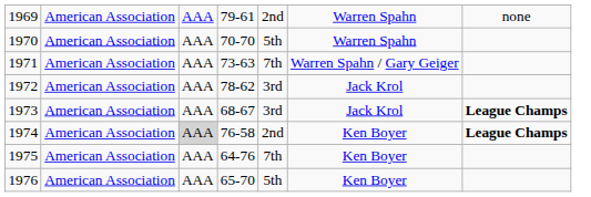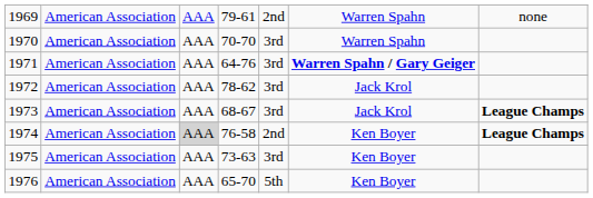 <table class="wikitable" style="text-align:center">
 <tr>
 <td>1969</td>
 <td><a href='#'>American Association</a></td>
 <td><a href='#'>AAA</a></td>
 <td>79-61</td>
 <td>2nd</td>
 <td><a href='#'>Warren Spahn</a></td>
 <td>none</td>
 </tr>
 <tr>
 <td>1970</td>
 <td><a href='#'>American Association</a></td>
 <td>AAA</td>
 <td>70-70</td>
-<td>5th</td>
+<td>3rd</td>
 <td><a href='#'>Warren Spahn</a></td>
 <td></td>
 </tr>
 <tr>
 <td>1971</td>
 <td><a href='#'>American Association</a></td>
 <td>AAA</td>
-<td>73-63</td>
-<td>7th</td>
-<td><a href='#'>Warren Spahn</a> / <a href='#'>Gary Geiger</a></td>
+<td>64-76</td>
+<td>3rd</td>
+<td><strong><a href='#'>Warren Spahn</a> / <a href='#'>Gary Geiger</a></strong></td>
 <td></td>
 </tr>
 <tr>
 <td>1972</td>
 <td><a href='#'>American Association</a></td>
 <td>AAA</td>
 <td>78-62</td>
 <td>3rd</td>
 <td><a href='#'>Jack Krol</a></td>
 <td></td>
 </tr>
 <tr>
 <td>1973</td>
 <td><a href='#'>American Association</a></td>
 <td>AAA</td>
 <td>68-67</td>
 <td>3rd</td>
 <td><a href='#'>Jack Krol</a></td>
 <td><strong>League Champs</strong></td>
 </tr>
 <tr>
 <td>1974</td>
 <td><a href='#'>American Association</a></td>
 <td style="background: lightgrey;">AAA</td>
 <td>76-58</td>
 <td>2nd</td>
 <td><a href='#'>Ken Boyer</a></td>
 <td><strong>League Champs</strong></td>
 </tr>
 <tr>
 <td>1975</td>
 <td><a href='#'>American Association</a></td>
 <td>AAA</td>
-<td>64-76</td>
-<td>7th</td>
+<td>73-63</td>
+<td>3rd</td>
 <td><a href='#'>Ken Boyer</a></td>
 <td></td>
 </tr>
 <tr>
 <td>1976</td>
 <td><a href='#'>American Association</a></td>
 <td>AAA</td>
 <td>65-70</td>
 <td>5th</td>
 <td><a href='#'>Ken Boyer</a></td>
 <td></td>
 </tr>
 </table>
